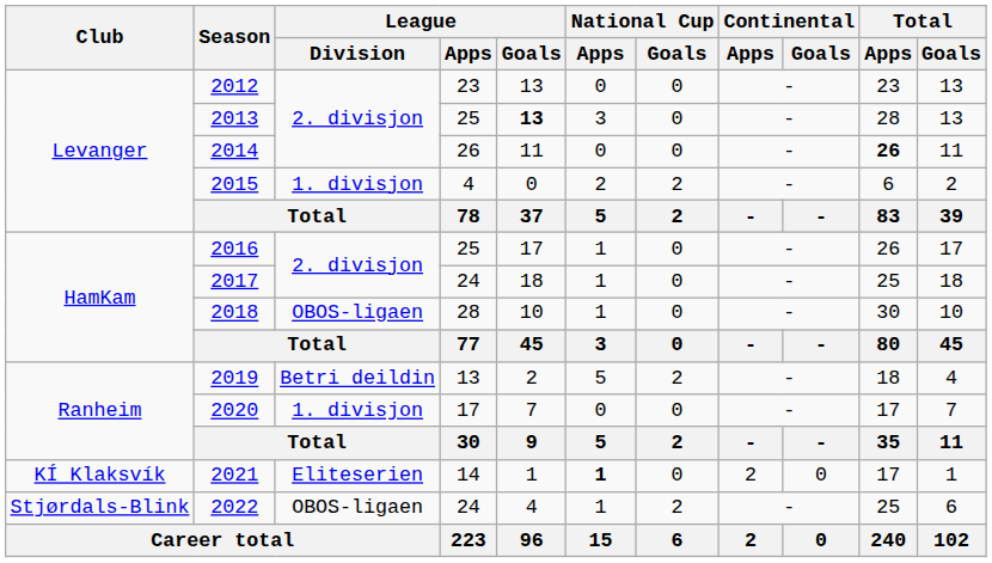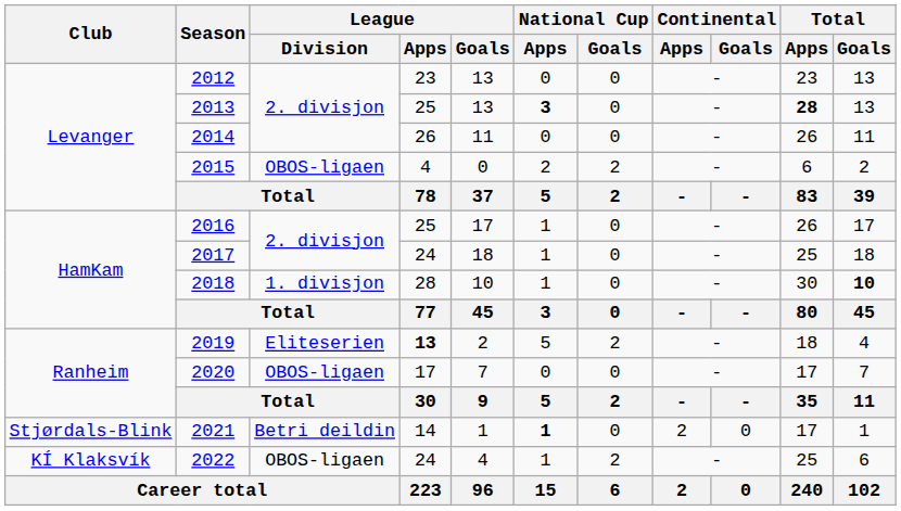 <table class="wikitable" style="text-align: center;">
 <tr>
 <th rowspan="2">Club</th>
 <th rowspan="2">Season</th>
 <th colspan="3">League</th>
 <th colspan="2">National Cup</th>
 <th colspan="2">Continental</th>
 <th colspan="2">Total</th>
 </tr>
 <tr>
 <th>Division</th>
 <th>Apps</th>
 <th>Goals</th>
 <th>Apps</th>
 <th>Goals</th>
 <th>Apps</th>
 <th>Goals</th>
 <th>Apps</th>
 <th>Goals</th>
 </tr>
 <tr>
 <td rowspan="5"><a href='#'>Levanger</a></td>
 <td><a href='#'>2012</a></td>
 <td rowspan="3"><a href='#'>2. divisjon</a></td>
 <td>23</td>
 <td>13</td>
 <td>0</td>
 <td>0</td>
 <td colspan="2">-</td>
 <td>23</td>
 <td>13</td>
 </tr>
 <tr>
 <td><a href='#'>2013</a></td>
 <td>25</td>
-<td><strong>13</strong></td>
-<td>3</td>
+<td>13</td>
+<td><strong>3</strong></td>
 <td>0</td>
 <td colspan="2">-</td>
-<td>28</td>
+<td><strong>28</strong></td>
 <td>13</td>
 </tr>
 <tr>
 <td><a href='#'>2014</a></td>
 <td>26</td>
 <td>11</td>
 <td>0</td>
 <td>0</td>
 <td colspan="2">-</td>
-<td><strong>26</strong></td>
+<td>26</td>
 <td>11</td>
 </tr>
 <tr>
 <td><a href='#'>2015</a></td>
-<td rowspan="1"><a href='#'>1. divisjon</a></td>
+<td rowspan="1"><a href='#'>OBOS-ligaen</a></td>
 <td>4</td>
 <td>0</td>
 <td>2</td>
 <td>2</td>
 <td colspan="2">-</td>
 <td>6</td>
 <td>2</td>
 </tr>
 <tr>
 <th colspan="2">Total</th>
 <th>78</th>
 <th>37</th>
 <th>5</th>
 <th>2</th>
 <th>-</th>
 <th>-</th>
 <th>83</th>
 <th>39</th>
 </tr>
 <tr>
 <td rowspan="4"><a href='#'>HamKam</a></td>
 <td><a href='#'>2016</a></td>
 <td rowspan="2"><a href='#'>2. divisjon</a></td>
 <td>25</td>
 <td>17</td>
 <td>1</td>
 <td>0</td>
 <td colspan="2">-</td>
 <td>26</td>
 <td>17</td>
 </tr>
 <tr>
 <td><a href='#'>2017</a></td>
 <td>24</td>
 <td>18</td>
 <td>1</td>
 <td>0</td>
 <td colspan="2">-</td>
 <td>25</td>
 <td>18</td>
 </tr>
 <tr>
 <td><a href='#'>2018</a></td>
-<td rowspan="1"><a href='#'>OBOS-ligaen</a></td>
+<td rowspan="1"><a href='#'>1. divisjon</a></td>
 <td>28</td>
 <td>10</td>
 <td>1</td>
 <td>0</td>
 <td colspan="2">-</td>
 <td>30</td>
-<td>10</td>
+<td><strong>10</strong></td>
 </tr>
 <tr>
 <th colspan="2">Total</th>
 <th>77</th>
 <th>45</th>
 <th>3</th>
 <th>0</th>
 <th>-</th>
 <th>-</th>
 <th>80</th>
 <th>45</th>
 </tr>
 <tr>
 <td rowspan="3"><a href='#'>Ranheim</a></td>
 <td><a href='#'>2019</a></td>
-<td><a href='#'>Betri deildin</a></td>
-<td>13</td>
+<td rowspan="1"><a href='#'>Eliteserien</a></td>
+<td><strong>13</strong></td>
 <td>2</td>
 <td>5</td>
 <td>2</td>
 <td colspan="2">-</td>
 <td>18</td>
 <td>4</td>
 </tr>
 <tr>
 <td><a href='#'>2020</a></td>
-<td rowspan="1"><a href='#'>1. divisjon</a></td>
+<td rowspan="1"><a href='#'>OBOS-ligaen</a></td>
 <td>17</td>
 <td>7</td>
 <td>0</td>
 <td>0</td>
 <td colspan="2">-</td>
 <td>17</td>
 <td>7</td>
 </tr>
 <tr>
 <th colspan="2">Total</th>
 <th>30</th>
 <th>9</th>
 <th>5</th>
 <th>2</th>
 <th>-</th>
 <th>-</th>
 <th>35</th>
 <th>11</th>
 </tr>
 <tr>
-<td><a href='#'>KÍ Klaksvík</a></td>
+<td><a href='#'>Stjørdals-Blink</a></td>
 <td><a href='#'>2021</a></td>
-<td rowspan="1"><a href='#'>Eliteserien</a></td>
+<td><a href='#'>Betri deildin</a></td>
 <td>14</td>
 <td>1</td>
 <td><strong>1</strong></td>
 <td>0</td>
 <td>2</td>
 <td>0</td>
 <td>17</td>
 <td>1</td>
 </tr>
 <tr>
-<td><a href='#'>Stjørdals-Blink</a></td>
+<td><a href='#'>KÍ Klaksvík</a></td>
 <td><a href='#'>2022</a></td>
 <td>OBOS-ligaen</td>
 <td>24</td>
 <td>4</td>
 <td>1</td>
 <td>2</td>
 <td colspan="2">-</td>
 <td>25</td>
 <td>6</td>
 </tr>
 <tr>
 <th colspan="3">Career total</th>
 <th>223</th>
 <th>96</th>
 <th>15</th>
 <th>6</th>
 <th>2</th>
 <th>0</th>
 <th>240</th>
 <th>102</th>
 </tr>
 </table>
